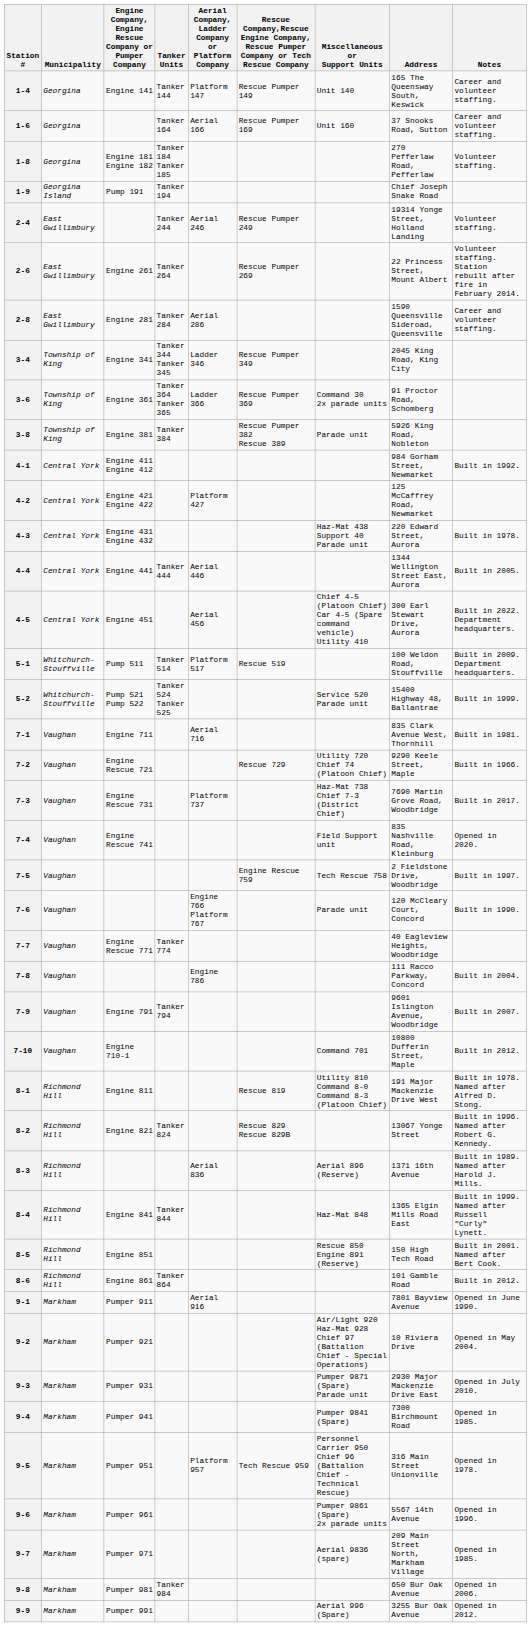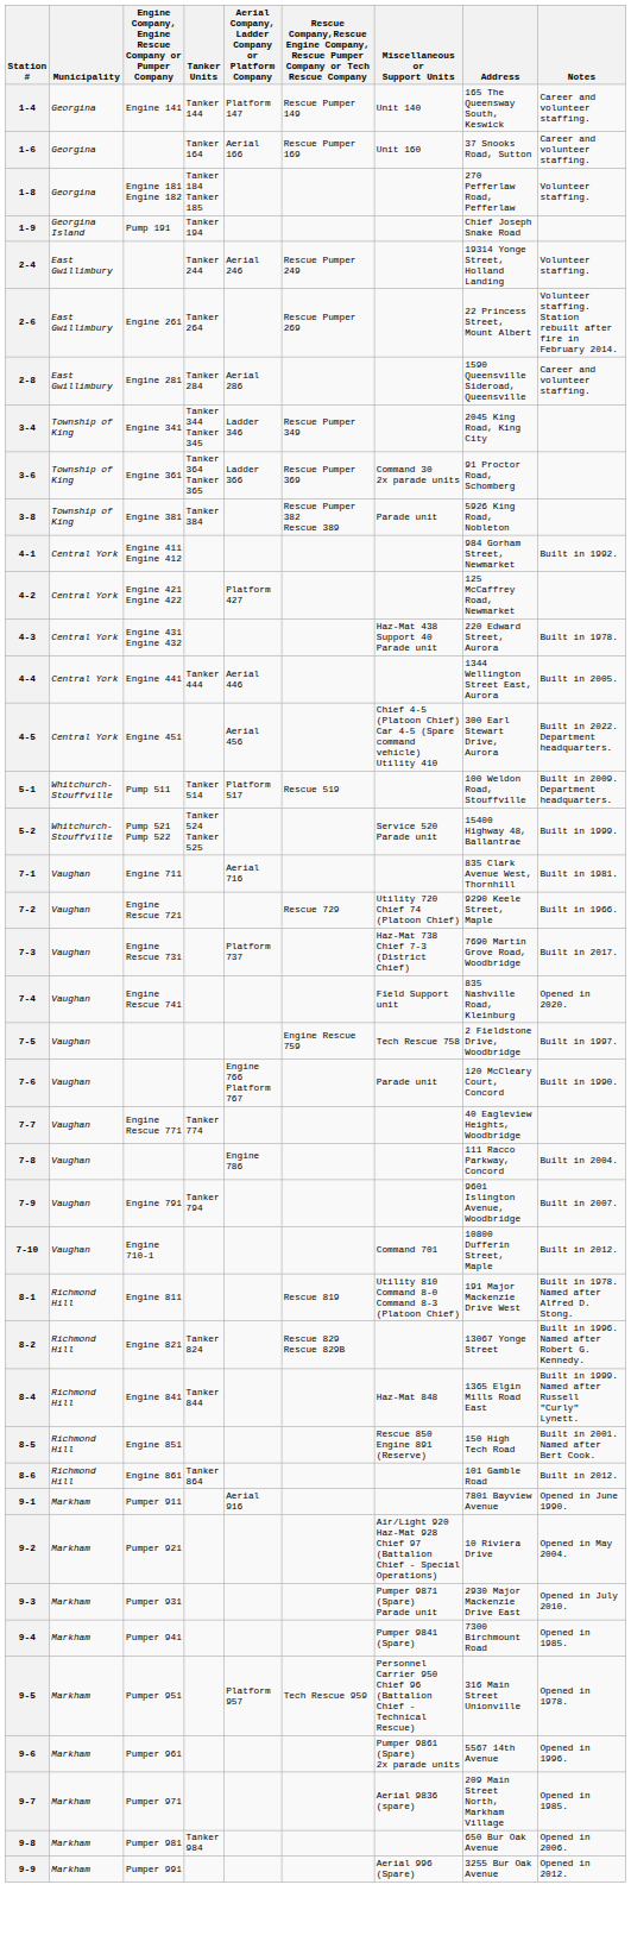 <table class=wikitable>
 <tr valign=bottom>
 <th>Station #</th>
 <th>Municipality</th>
 <th>Engine Company, Engine Rescue Company or<br>Pumper Company</th>
 <th>Tanker Units</th>
 <th>Aerial Company, Ladder Company or<br>Platform Company</th>
 <th>Rescue Company,Rescue Engine Company,<br>Rescue Pumper Company or Tech Rescue Company</th>
 <th>Miscellaneous or<br>Support Units</th>
 <th>Address</th>
 <th>Notes</th>
 </tr>
 <tr>
 <th>1-4</th>
 <td><em>Georgina</em></td>
 <td>Engine 141</td>
 <td>Tanker 144</td>
 <td>Platform 147</td>
 <td>Rescue Pumper 149</td>
 <td>Unit 140</td>
 <td>165 The Queensway South, Keswick</td>
 <td>Career and volunteer staffing.</td>
 </tr>
 <tr>
 <th>1-6</th>
 <td><em>Georgina</em></td>
 <td></td>
 <td>Tanker 164</td>
 <td>Aerial 166</td>
 <td>Rescue Pumper 169</td>
 <td>Unit 160</td>
 <td>37 Snooks Road, Sutton</td>
 <td>Career and volunteer staffing.</td>
 </tr>
 <tr>
 <th>1-8</th>
 <td><em>Georgina</em></td>
 <td>Engine 181<br>Engine 182</td>
 <td>Tanker 184<br>Tanker 185</td>
 <td></td>
 <td></td>
 <td></td>
 <td>270 Pefferlaw Road, Pefferlaw</td>
 <td>Volunteer staffing.</td>
 </tr>
 <tr>
 <th>1-9</th>
 <td><em>Georgina Island</em></td>
 <td>Pump 191</td>
 <td>Tanker 194</td>
 <td></td>
 <td></td>
 <td></td>
 <td>Chief Joseph Snake Road</td>
 <td></td>
 </tr>
 <tr>
 <th>2-4</th>
 <td><em>East Gwillimbury</em></td>
 <td></td>
 <td>Tanker 244</td>
 <td>Aerial 246</td>
 <td>Rescue Pumper 249</td>
 <td></td>
 <td>19314 Yonge Street, Holland Landing</td>
 <td>Volunteer staffing.</td>
 </tr>
 <tr>
 <th>2-6</th>
 <td><em>East Gwillimbury</em></td>
 <td>Engine 261</td>
 <td>Tanker 264</td>
 <td></td>
 <td>Rescue Pumper 269</td>
 <td></td>
 <td>22 Princess Street, Mount Albert</td>
 <td>Volunteer staffing.<br>Station rebuilt after fire in February 2014.</td>
 </tr>
 <tr>
 <th>2-8</th>
 <td><em>East Gwillimbury</em></td>
 <td>Engine 281</td>
 <td>Tanker 284</td>
 <td>Aerial 286</td>
 <td></td>
 <td></td>
 <td>1590 Queensville Sideroad, Queensville</td>
 <td>Career and volunteer staffing.</td>
 </tr>
 <tr>
 <th>3-4</th>
 <td><em>Township of King</em></td>
 <td>Engine 341</td>
 <td>Tanker 344<br>Tanker 345</td>
 <td>Ladder 346</td>
 <td>Rescue Pumper 349</td>
 <td></td>
 <td>2045 King Road, King City</td>
 <td></td>
 </tr>
 <tr>
 <th>3-6</th>
 <td><em>Township of King</em></td>
 <td>Engine 361</td>
 <td>Tanker 364<br>Tanker 365</td>
 <td>Ladder 366</td>
 <td>Rescue Pumper 369</td>
 <td>Command 30<br>2x parade units</td>
 <td>91 Proctor Road, Schomberg</td>
 <td></td>
 </tr>
 <tr>
 <th>3-8</th>
 <td><em>Township of King</em></td>
 <td>Engine 381</td>
 <td>Tanker 384</td>
 <td></td>
 <td>Rescue Pumper 382<br>Rescue 389</td>
 <td>Parade unit</td>
 <td>5926 King Road, Nobleton</td>
 <td></td>
 </tr>
 <tr>
 <th>4-1</th>
 <td><em>Central York</em></td>
 <td>Engine 411<br>Engine 412</td>
 <td></td>
 <td></td>
 <td></td>
 <td></td>
 <td>984 Gorham Street, Newmarket</td>
 <td>Built in 1992.</td>
 </tr>
 <tr>
 <th>4-2</th>
 <td><em>Central York</em></td>
 <td>Engine 421<br>Engine 422</td>
 <td></td>
 <td>Platform 427</td>
 <td></td>
 <td></td>
 <td>125 McCaffrey Road, Newmarket</td>
 <td></td>
 </tr>
 <tr>
 <th>4-3</th>
 <td><em>Central York</em></td>
 <td>Engine 431<br>Engine 432</td>
 <td></td>
 <td></td>
 <td></td>
 <td>Haz-Mat 438<br>Support 40<br>Parade unit</td>
 <td>220 Edward Street, Aurora</td>
 <td>Built in 1978.</td>
 </tr>
 <tr>
 <th>4-4</th>
 <td><em>Central York</em></td>
 <td>Engine 441</td>
 <td>Tanker 444</td>
 <td>Aerial 446</td>
 <td></td>
 <td></td>
 <td>1344 Wellington Street East, Aurora</td>
 <td>Built in 2005.</td>
 </tr>
 <tr>
 <th>4-5</th>
 <td><em>Central York</em></td>
 <td>Engine 451</td>
 <td></td>
 <td>Aerial 456</td>
 <td></td>
 <td>Chief 4-5 (Platoon Chief)<br>Car 4-5 (Spare command vehicle)<br>Utility 410</td>
 <td>300 Earl Stewart Drive, Aurora</td>
 <td>Built in 2022. Department headquarters.</td>
 </tr>
 <tr>
 <th>5-1</th>
 <td><em>Whitchurch-Stouffville</em></td>
 <td>Pump 511</td>
 <td>Tanker 514</td>
 <td>Platform 517</td>
 <td>Rescue 519</td>
 <td></td>
 <td>100 Weldon Road, Stouffville</td>
 <td>Built in 2009.<br>Department headquarters.</td>
 </tr>
 <tr>
 <th>5-2</th>
 <td><em>Whitchurch-Stouffville</em></td>
 <td>Pump 521<br>Pump 522</td>
 <td>Tanker 524<br>Tanker 525</td>
 <td></td>
 <td></td>
 <td>Service 520<br>Parade unit</td>
 <td>15400 Highway 48, Ballantrae</td>
 <td>Built in 1999.</td>
 </tr>
 <tr>
 <th>7-1</th>
 <td><em>Vaughan</em></td>
 <td>Engine 711</td>
 <td></td>
 <td>Aerial 716</td>
 <td></td>
 <td></td>
 <td>835 Clark Avenue West, Thornhill</td>
 <td>Built in 1981.</td>
 </tr>
 <tr>
 <th>7-2</th>
 <td><em>Vaughan</em></td>
 <td>Engine Rescue 721</td>
 <td></td>
 <td></td>
 <td>Rescue 729</td>
 <td>Utility 720<br>Chief 74 (Platoon Chief)</td>
 <td>9290 Keele Street, Maple</td>
 <td>Built in 1966.</td>
 </tr>
 <tr>
 <th>7-3</th>
 <td><em>Vaughan</em></td>
 <td>Engine Rescue 731</td>
 <td></td>
 <td>Platform 737</td>
 <td></td>
 <td>Haz-Mat 738<br>Chief 7-3 (District Chief)</td>
 <td>7690 Martin Grove Road, Woodbridge</td>
 <td>Built in 2017.</td>
 </tr>
 <tr>
 <th>7-4</th>
 <td><em>Vaughan</em></td>
 <td>Engine Rescue 741</td>
 <td></td>
 <td></td>
 <td></td>
 <td>Field Support unit</td>
 <td>835 Nashville Road, Kleinburg</td>
 <td>Opened in 2020.</td>
 </tr>
 <tr>
 <th>7-5</th>
 <td><em>Vaughan</em></td>
 <td></td>
 <td></td>
 <td></td>
 <td>Engine Rescue 759</td>
 <td>Tech Rescue 758</td>
 <td>2 Fieldstone Drive, Woodbridge</td>
 <td>Built in 1997.</td>
 </tr>
 <tr>
 <th>7-6</th>
 <td><em>Vaughan</em></td>
 <td></td>
 <td></td>
 <td>Engine 766<br>Platform 767</td>
 <td></td>
 <td>Parade unit</td>
 <td>120 McCleary Court, Concord</td>
 <td>Built in 1990.</td>
 </tr>
 <tr>
 <th>7-7</th>
 <td><em>Vaughan</em></td>
 <td>Engine Rescue 771</td>
 <td>Tanker 774</td>
 <td></td>
 <td></td>
 <td></td>
 <td>40 Eagleview Heights, Woodbridge</td>
 <td></td>
 </tr>
 <tr>
 <th>7-8</th>
 <td><em>Vaughan</em></td>
 <td></td>
 <td></td>
 <td>Engine 786</td>
 <td></td>
 <td></td>
 <td>111 Racco Parkway, Concord</td>
 <td>Built in 2004.</td>
 </tr>
 <tr>
 <th>7-9</th>
 <td><em>Vaughan</em></td>
 <td>Engine 791</td>
 <td>Tanker 794</td>
 <td></td>
 <td></td>
 <td></td>
 <td>9601 Islington Avenue, Woodbridge</td>
 <td>Built in 2007.</td>
 </tr>
 <tr>
 <th>7-10</th>
 <td><em>Vaughan</em></td>
 <td>Engine 710-1</td>
 <td></td>
 <td></td>
 <td></td>
 <td>Command 701</td>
 <td>10800 Dufferin Street, Maple</td>
 <td>Built in 2012.</td>
 </tr>
 <tr>
 <th>8-1</th>
 <td><em>Richmond Hill</em></td>
 <td>Engine 811</td>
 <td></td>
 <td></td>
 <td>Rescue 819</td>
 <td>Utility 810<br>Command 8-0<br>Command 8-3 (Platoon Chief)</td>
 <td>191 Major Mackenzie Drive West</td>
 <td>Built in 1978.<br>Named after Alfred D. Stong.</td>
 </tr>
 <tr>
 <th>8-2</th>
 <td><em>Richmond Hill</em></td>
 <td>Engine 821</td>
 <td>Tanker 824</td>
 <td></td>
 <td>Rescue 829<br>Rescue 829B</td>
 <td></td>
 <td>13067 Yonge Street</td>
 <td>Built in 1996.<br>Named after Robert G. Kennedy.</td>
 </tr>
 <tr>
-<th>8-3</th>
-<td><em>Richmond Hill</em></td>
-<td></td>
-<td></td>
-<td>Aerial 836</td>
-<td></td>
-<td>Aerial 896 (Reserve)</td>
-<td>1371 16th Avenue</td>
-<td>Built in 1989.<br>Named after Harold J. Mills.</td>
-</tr>
-<tr>
 <th>8-4</th>
 <td><em>Richmond Hill</em></td>
 <td>Engine 841</td>
 <td>Tanker 844</td>
 <td></td>
 <td></td>
 <td>Haz-Mat 848</td>
 <td>1365 Elgin Mills Road East</td>
 <td>Built in 1999.<br>Named after Russell "Curly" Lynett.</td>
 </tr>
 <tr>
 <th>8-5</th>
 <td><em>Richmond Hill</em></td>
 <td>Engine 851</td>
 <td></td>
 <td></td>
 <td></td>
 <td>Rescue 850<br>Engine 891 (Reserve)</td>
 <td>150 High Tech Road</td>
 <td>Built in 2001.<br>Named after Bert Cook.</td>
 </tr>
 <tr>
 <th>8-6</th>
 <td><em>Richmond Hill</em></td>
 <td>Engine 861</td>
 <td>Tanker 864</td>
 <td></td>
 <td></td>
 <td></td>
 <td>101 Gamble Road</td>
 <td>Built in 2012.</td>
 </tr>
 <tr>
 <th>9-1</th>
 <td><em>Markham</em></td>
 <td>Pumper 911</td>
 <td></td>
 <td>Aerial 916</td>
 <td></td>
 <td></td>
 <td>7801 Bayview Avenue</td>
 <td>Opened in June 1990.</td>
 </tr>
 <tr>
 <th>9-2</th>
 <td><em>Markham</em></td>
 <td>Pumper 921</td>
 <td></td>
 <td></td>
 <td></td>
 <td>Air/Light 920<br>Haz-Mat 928<br>Chief 97 (Battalion Chief - Special Operations)</td>
 <td>10 Riviera Drive</td>
 <td>Opened in May 2004.</td>
 </tr>
 <tr>
 <th>9-3</th>
 <td><em>Markham</em></td>
 <td>Pumper 931</td>
 <td></td>
 <td></td>
 <td></td>
 <td>Pumper 9871 (Spare)<br>Parade unit</td>
 <td>2930 Major Mackenzie Drive East</td>
 <td>Opened in July 2010.</td>
 </tr>
 <tr>
 <th>9-4</th>
 <td><em>Markham</em></td>
 <td>Pumper 941</td>
 <td></td>
 <td></td>
 <td></td>
 <td>Pumper 9841 (Spare)</td>
 <td>7300 Birchmount Road</td>
 <td>Opened in 1985.</td>
 </tr>
 <tr>
 <th>9-5</th>
 <td><em>Markham</em></td>
 <td>Pumper 951</td>
 <td></td>
 <td>Platform 957</td>
 <td>Tech Rescue 959</td>
 <td>Personnel Carrier 950<br>Chief 96 (Battalion Chief - Technical Rescue)</td>
 <td>316 Main Street Unionville</td>
 <td>Opened in 1978.</td>
 </tr>
 <tr>
 <th>9-6</th>
 <td><em>Markham</em></td>
 <td>Pumper 961</td>
 <td></td>
 <td></td>
 <td></td>
 <td>Pumper 9861 (Spare)<br>2x parade units</td>
 <td>5567 14th Avenue</td>
 <td>Opened in 1996.</td>
 </tr>
 <tr>
 <th>9-7</th>
 <td><em>Markham</em></td>
 <td>Pumper 971</td>
 <td></td>
 <td></td>
 <td></td>
 <td>Aerial 9836 (spare)</td>
 <td>209 Main Street North, Markham Village</td>
 <td>Opened in 1985.</td>
 </tr>
 <tr>
 <th>9-8</th>
 <td><em>Markham</em></td>
 <td>Pumper 981</td>
 <td>Tanker 984</td>
 <td></td>
 <td></td>
 <td></td>
 <td>650 Bur Oak Avenue</td>
 <td>Opened in 2006.</td>
 </tr>
 <tr>
 <th>9-9</th>
 <td><em>Markham</em></td>
 <td>Pumper 991</td>
 <td></td>
 <td></td>
 <td></td>
 <td>Aerial 996 (Spare)</td>
 <td>3255 Bur Oak Avenue</td>
 <td>Opened in 2012.</td>
 </tr>
 </table>
